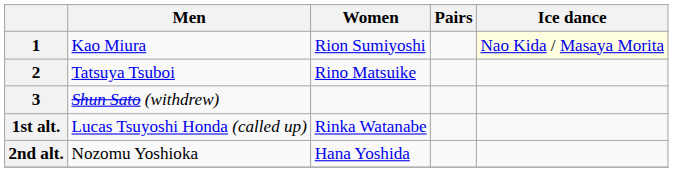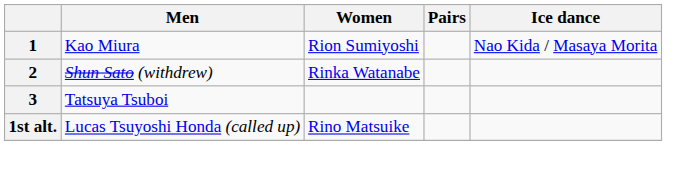 <table class="wikitable">
 <tr>
 <th></th>
 <th>Men</th>
 <th>Women</th>
 <th>Pairs</th>
 <th>Ice dance</th>
 </tr>
 <tr>
 <th>1</th>
 <td><a href='#'>Kao Miura</a></td>
 <td><a href='#'>Rion Sumiyoshi</a></td>
 <td></td>
-<td style="background: lightyellow;"><a href='#'>Nao Kida</a> / <a href='#'>Masaya Morita</a></td>
+<td><a href='#'>Nao Kida</a> / <a href='#'>Masaya Morita</a></td>
 </tr>
 <tr>
 <th>2</th>
-<td><a href='#'>Tatsuya Tsuboi</a></td>
-<td><a href='#'>Rino Matsuike</a></td>
+<td><a href='#'><s><em>Shun Sato</em></s></a> <em>(withdrew)</em></td>
+<td><a href='#'>Rinka Watanabe</a></td>
 <td></td>
 <td></td>
 </tr>
 <tr>
 <th>3</th>
-<td><a href='#'><s><em>Shun Sato</em></s></a> <em>(withdrew)</em></td>
+<td><a href='#'>Tatsuya Tsuboi</a></td>
 <td></td>
 <td></td>
 <td></td>
 </tr>
 <tr>
 <th>1st alt.</th>
 <td><a href='#'>Lucas Tsuyoshi Honda</a> <em>(called up)</em></td>
-<td><a href='#'>Rinka Watanabe</a></td>
-<td></td>
-<td></td>
-</tr>
-<tr>
-<th>2nd alt.</th>
-<td>Nozomu Yoshioka</td>
-<td><a href='#'>Hana Yoshida</a></td>
+<td><a href='#'>Rino Matsuike</a></td>
 <td></td>
 <td></td>
 </tr>
 <tr>
 </tr>
 </table>
